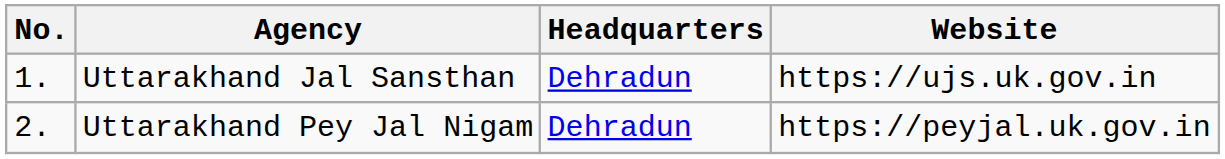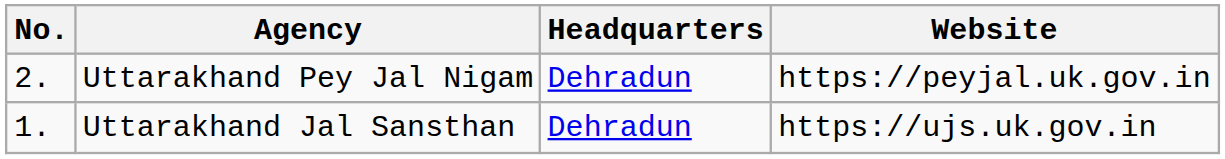 <table class="sortable wikitable" style="margin: 1em auto 1em auto;">
 <tr>
 <th>No.</th>
 <th>Agency</th>
 <th>Headquarters</th>
 <th>Website</th>
 </tr>
 <tr>
+<td>2.</td>
+<td>Uttarakhand Pey Jal Nigam</td>
+<td><a href='#'>Dehradun</a></td>
+<td>https://peyjal.uk.gov.in</td>
+</tr>
+<tr>
 <td>1.</td>
 <td>Uttarakhand Jal Sansthan</td>
 <td><a href='#'>Dehradun</a></td>
 <td>https://ujs.uk.gov.in</td>
 </tr>
-<tr>
-<td>2.</td>
-<td>Uttarakhand Pey Jal Nigam</td>
-<td><a href='#'>Dehradun</a></td>
-<td>https://peyjal.uk.gov.in</td>
-</tr>
 </table>
